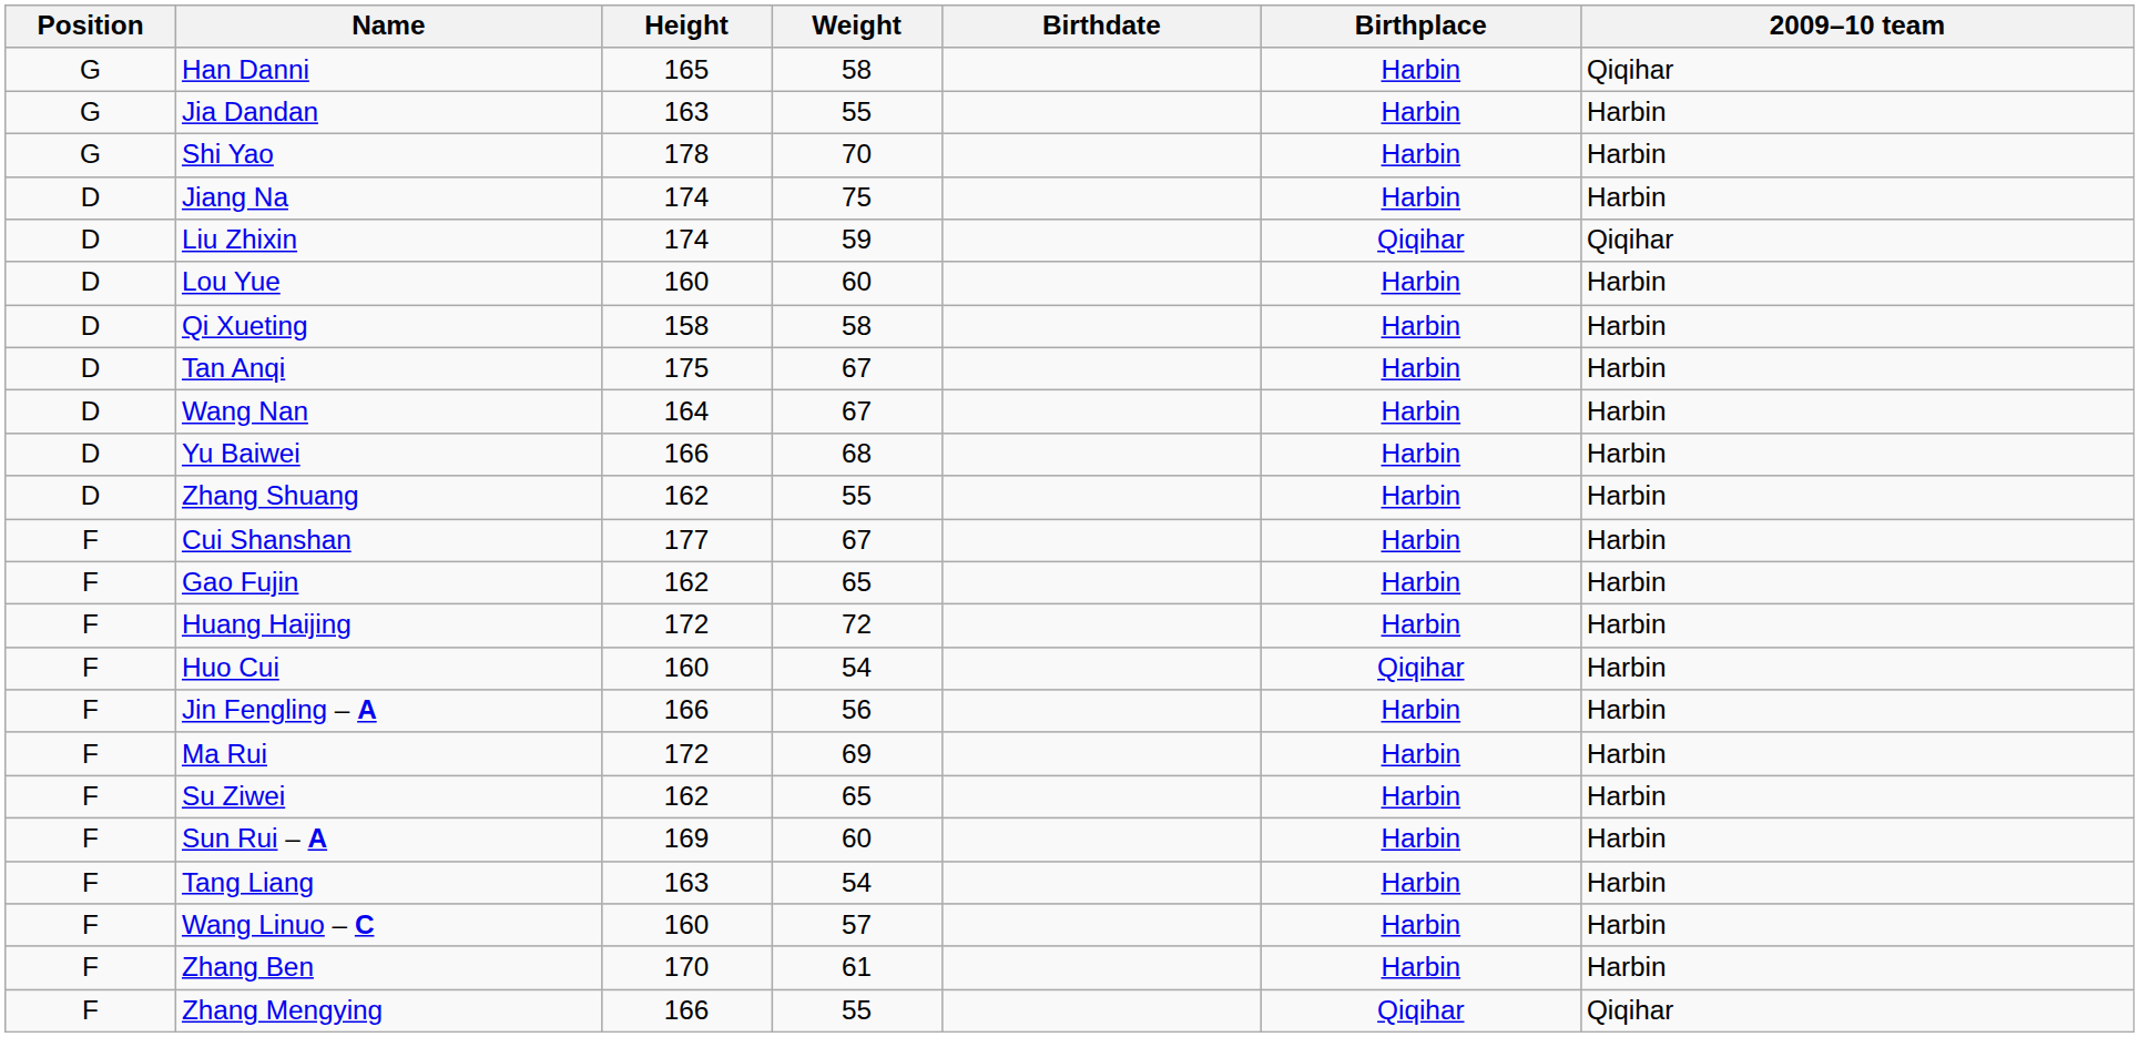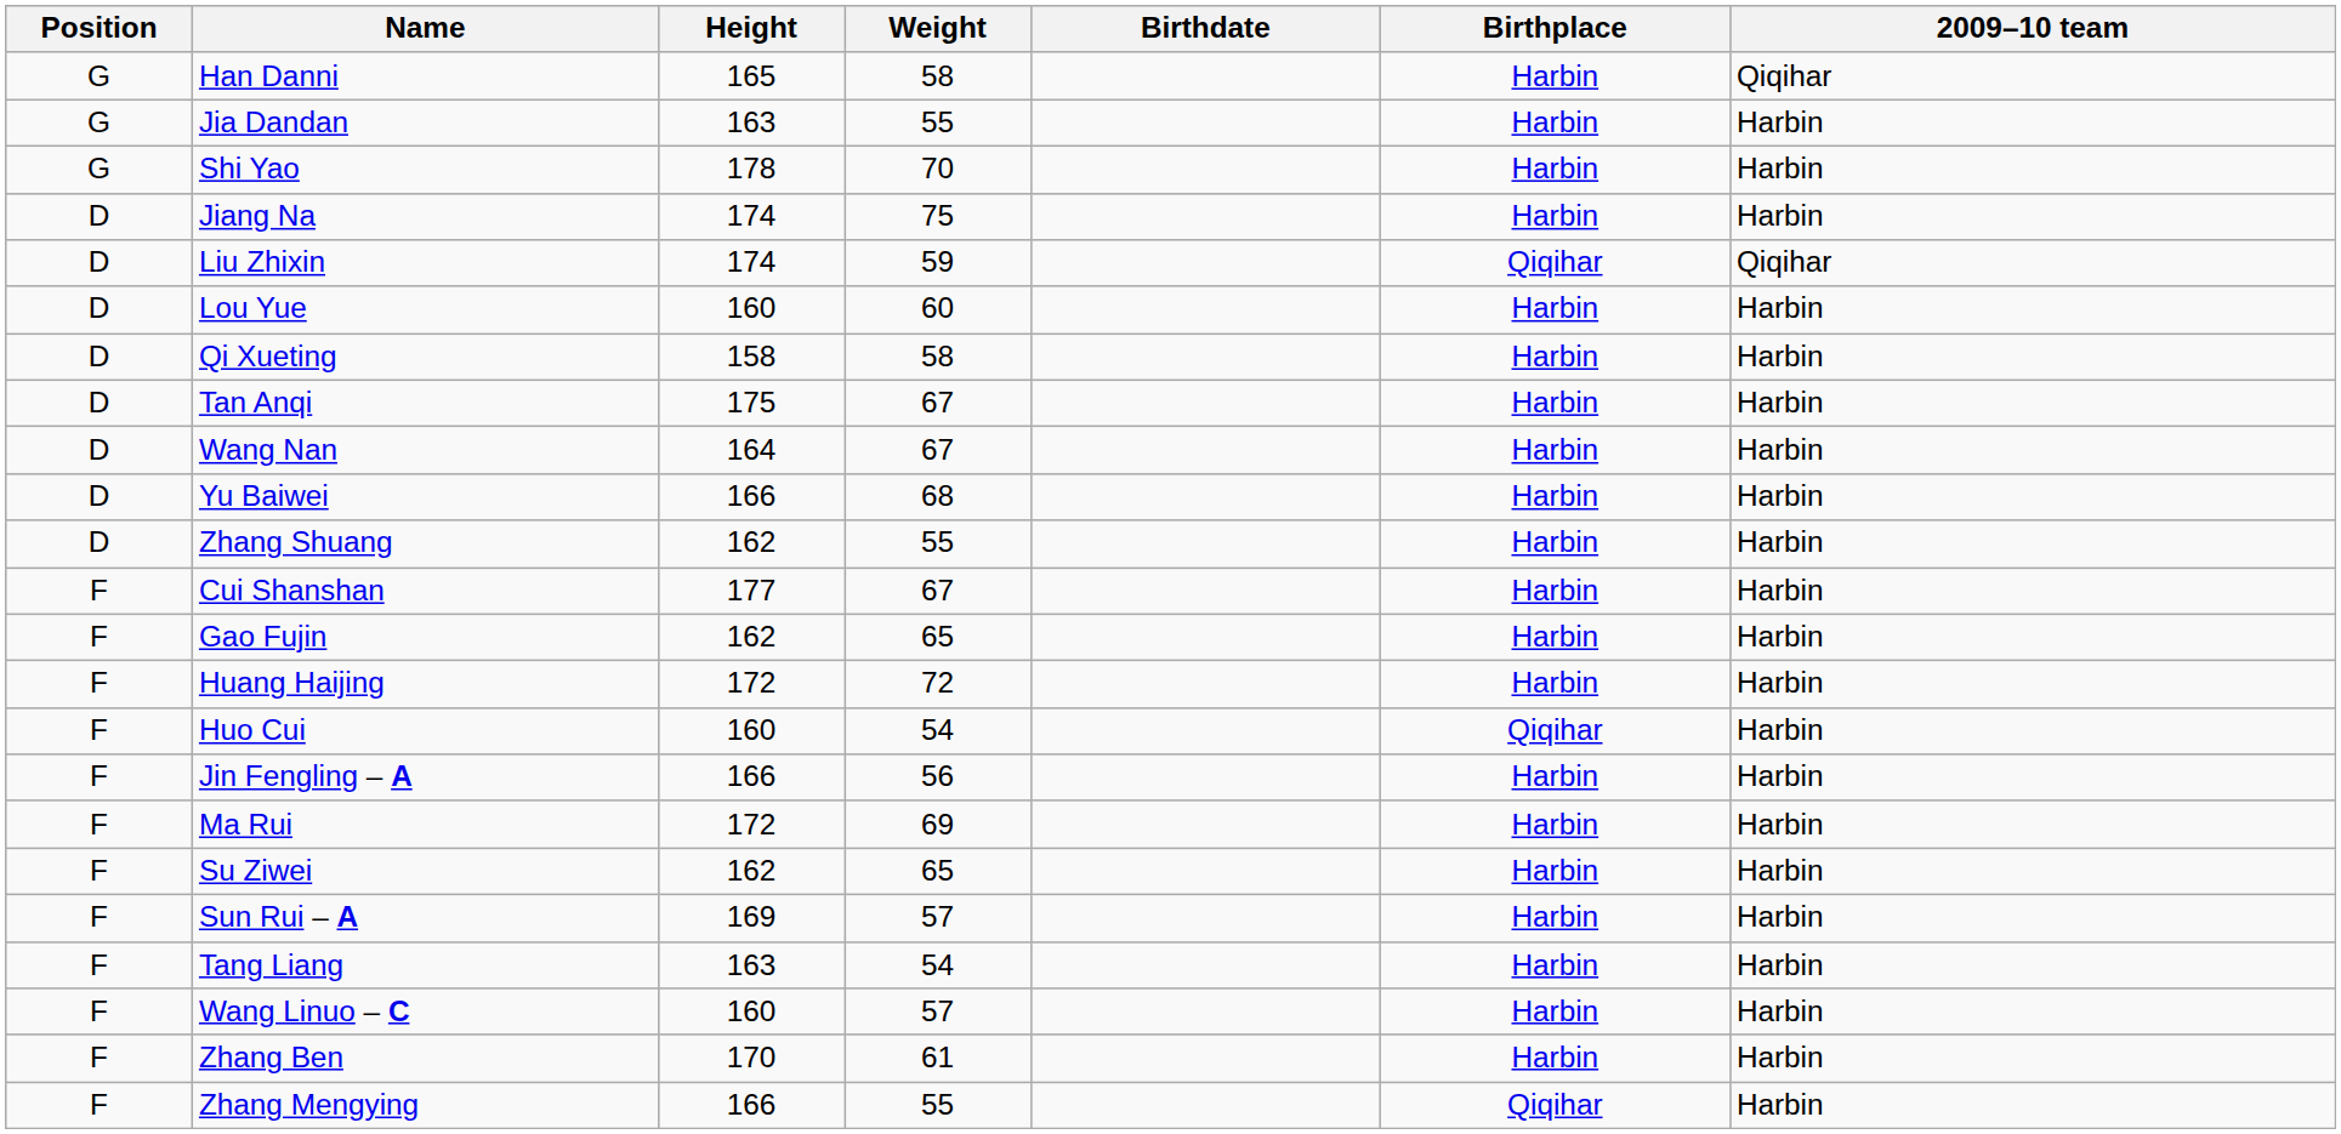 <table class="wikitable sortable" style="width:100%;text-align:center;">
 <tr>
 <th width="08%">Position</th>
 <th width="20%">Name</th>
 <th width="08%">Height</th>
 <th width="08%">Weight</th>
 <th width="15%">Birthdate</th>
 <th width="15%">Birthplace</th>
 <th width="30%">2009–10 team</th>
 </tr>
 <tr>
 <td>G</td>
 <td style="text-align:left;"><a href='#'>Han Danni</a></td>
 <td>165</td>
 <td>58</td>
 <td style="text-align:right;"></td>
 <td><a href='#'>Harbin</a></td>
 <td style="text-align:left;">Qiqihar</td>
 </tr>
 <tr>
 <td>G</td>
 <td style="text-align:left;"><a href='#'>Jia Dandan</a></td>
 <td>163</td>
 <td>55</td>
 <td style="text-align:right;"></td>
 <td><a href='#'>Harbin</a></td>
 <td style="text-align:left;">Harbin</td>
 </tr>
 <tr>
 <td>G</td>
 <td style="text-align:left;"><a href='#'>Shi Yao</a></td>
 <td>178</td>
 <td>70</td>
 <td style="text-align:right;"></td>
 <td><a href='#'>Harbin</a></td>
 <td style="text-align:left;">Harbin</td>
 </tr>
 <tr>
 <td>D</td>
 <td style="text-align:left;"><a href='#'>Jiang Na</a></td>
 <td>174</td>
 <td>75</td>
 <td style="text-align:right;"></td>
 <td><a href='#'>Harbin</a></td>
 <td style="text-align:left;">Harbin</td>
 </tr>
 <tr>
 <td>D</td>
 <td style="text-align:left;"><a href='#'>Liu Zhixin</a></td>
 <td>174</td>
 <td>59</td>
 <td style="text-align:right;"></td>
 <td><a href='#'>Qiqihar</a></td>
 <td style="text-align:left;">Qiqihar</td>
 </tr>
 <tr>
 <td>D</td>
 <td style="text-align:left;"><a href='#'>Lou Yue</a></td>
 <td>160</td>
 <td>60</td>
 <td style="text-align:right;"></td>
 <td><a href='#'>Harbin</a></td>
 <td style="text-align:left;">Harbin</td>
 </tr>
 <tr>
 <td>D</td>
 <td style="text-align:left;"><a href='#'>Qi Xueting</a></td>
 <td>158</td>
 <td>58</td>
 <td style="text-align:right;"></td>
 <td><a href='#'>Harbin</a></td>
 <td style="text-align:left;">Harbin</td>
 </tr>
 <tr>
 <td>D</td>
 <td style="text-align:left;"><a href='#'>Tan Anqi</a></td>
 <td>175</td>
 <td>67</td>
 <td style="text-align:right;"></td>
 <td><a href='#'>Harbin</a></td>
 <td style="text-align:left;">Harbin</td>
 </tr>
 <tr>
 <td>D</td>
 <td style="text-align:left;"><a href='#'>Wang Nan</a></td>
 <td>164</td>
 <td>67</td>
 <td style="text-align:right;"></td>
 <td><a href='#'>Harbin</a></td>
 <td style="text-align:left;">Harbin</td>
 </tr>
 <tr>
 <td>D</td>
 <td style="text-align:left;"><a href='#'>Yu Baiwei</a></td>
 <td>166</td>
 <td>68</td>
 <td style="text-align:right;"></td>
 <td><a href='#'>Harbin</a></td>
 <td style="text-align:left;">Harbin</td>
 </tr>
 <tr>
 <td>D</td>
 <td style="text-align:left;"><a href='#'>Zhang Shuang</a></td>
 <td>162</td>
 <td>55</td>
 <td style="text-align:right;"></td>
 <td><a href='#'>Harbin</a></td>
 <td style="text-align:left;">Harbin</td>
 </tr>
 <tr>
 <td>F</td>
 <td style="text-align:left;"><a href='#'>Cui Shanshan</a></td>
 <td>177</td>
 <td>67</td>
 <td style="text-align:right;"></td>
 <td><a href='#'>Harbin</a></td>
 <td style="text-align:left;">Harbin</td>
 </tr>
 <tr>
 <td>F</td>
 <td style="text-align:left;"><a href='#'>Gao Fujin</a></td>
 <td>162</td>
 <td>65</td>
 <td style="text-align:right;"></td>
 <td><a href='#'>Harbin</a></td>
 <td style="text-align:left;">Harbin</td>
 </tr>
 <tr>
 <td>F</td>
 <td style="text-align:left;"><a href='#'>Huang Haijing</a></td>
 <td>172</td>
 <td>72</td>
 <td style="text-align:right;"></td>
 <td><a href='#'>Harbin</a></td>
 <td style="text-align:left;">Harbin</td>
 </tr>
 <tr>
 <td>F</td>
 <td style="text-align:left;"><a href='#'>Huo Cui</a></td>
 <td>160</td>
 <td>54</td>
 <td style="text-align:right;"></td>
 <td><a href='#'>Qiqihar</a></td>
 <td style="text-align:left;">Harbin</td>
 </tr>
 <tr>
 <td>F</td>
 <td style="text-align:left;"><a href='#'>Jin Fengling</a> – <strong><a href='#'>A</a></strong></td>
 <td>166</td>
 <td>56</td>
 <td style="text-align:right;"></td>
 <td><a href='#'>Harbin</a></td>
 <td style="text-align:left;">Harbin</td>
 </tr>
 <tr>
 <td>F</td>
 <td style="text-align:left;"><a href='#'>Ma Rui</a></td>
 <td>172</td>
 <td>69</td>
 <td style="text-align:right;"></td>
 <td><a href='#'>Harbin</a></td>
 <td style="text-align:left;">Harbin</td>
 </tr>
 <tr>
 <td>F</td>
 <td style="text-align:left;"><a href='#'>Su Ziwei</a></td>
 <td>162</td>
 <td>65</td>
 <td style="text-align:right;"></td>
 <td><a href='#'>Harbin</a></td>
 <td style="text-align:left;">Harbin</td>
 </tr>
 <tr>
 <td>F</td>
 <td style="text-align:left;"><a href='#'>Sun Rui</a> – <strong><a href='#'>A</a></strong></td>
 <td>169</td>
-<td>60</td>
+<td>57</td>
 <td style="text-align:right;"></td>
 <td><a href='#'>Harbin</a></td>
 <td style="text-align:left;">Harbin</td>
 </tr>
 <tr>
 <td>F</td>
 <td style="text-align:left;"><a href='#'>Tang Liang</a></td>
 <td>163</td>
 <td>54</td>
 <td style="text-align:right;"></td>
 <td><a href='#'>Harbin</a></td>
 <td style="text-align:left;">Harbin</td>
 </tr>
 <tr>
 <td>F</td>
 <td style="text-align:left;"><a href='#'>Wang Linuo</a> – <strong><a href='#'>C</a></strong></td>
 <td>160</td>
 <td>57</td>
 <td style="text-align:right;"></td>
 <td><a href='#'>Harbin</a></td>
 <td style="text-align:left;">Harbin</td>
 </tr>
 <tr>
 <td>F</td>
 <td style="text-align:left;"><a href='#'>Zhang Ben</a></td>
 <td>170</td>
 <td>61</td>
 <td style="text-align:right;"></td>
 <td><a href='#'>Harbin</a></td>
 <td style="text-align:left;">Harbin</td>
 </tr>
 <tr>
 <td>F</td>
 <td style="text-align:left;"><a href='#'>Zhang Mengying</a></td>
 <td>166</td>
 <td>55</td>
 <td style="text-align:right;"></td>
 <td><a href='#'>Qiqihar</a></td>
-<td style="text-align:left;">Qiqihar</td>
+<td style="text-align:left;">Harbin</td>
 </tr>
 </table>
